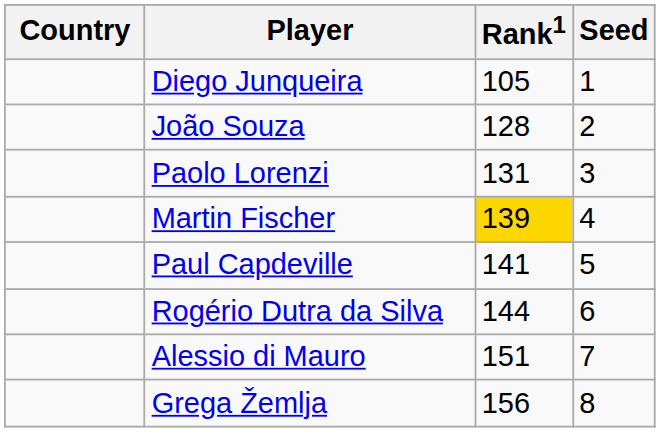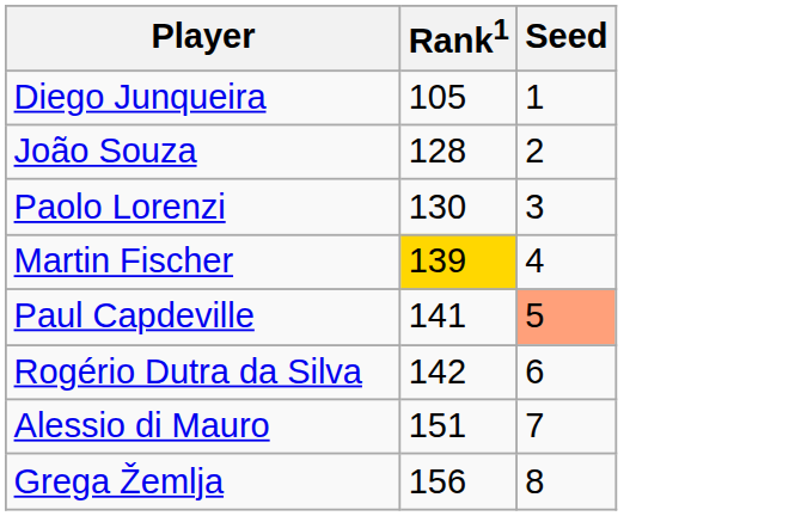 <table class="sortable wikitable">
 <tr>
-<th width="70">Country</th>
 <th width="175">Player</th>
 <th>Rank<sup>1</sup></th>
 <th>Seed</th>
 </tr>
 <tr>
-<td></td>
 <td><a href='#'>Diego Junqueira</a></td>
 <td>105</td>
 <td>1</td>
 </tr>
 <tr>
-<td></td>
 <td><a href='#'>João Souza</a></td>
 <td>128</td>
 <td>2</td>
 </tr>
 <tr>
-<td></td>
 <td><a href='#'>Paolo Lorenzi</a></td>
-<td>131</td>
+<td>130</td>
 <td>3</td>
 </tr>
 <tr>
-<td></td>
 <td><a href='#'>Martin Fischer</a></td>
 <td style="background: gold;">139</td>
 <td>4</td>
 </tr>
 <tr>
-<td></td>
 <td><a href='#'>Paul Capdeville</a></td>
 <td>141</td>
-<td>5</td>
+<td style="background: lightsalmon;">5</td>
 </tr>
 <tr>
-<td></td>
 <td><a href='#'>Rogério Dutra da Silva</a></td>
-<td>144</td>
+<td>142</td>
 <td>6</td>
 </tr>
 <tr>
-<td></td>
 <td><a href='#'>Alessio di Mauro</a></td>
 <td>151</td>
 <td>7</td>
 </tr>
 <tr>
-<td></td>
 <td><a href='#'>Grega Žemlja</a></td>
 <td>156</td>
 <td>8</td>
 </tr>
 </table>
